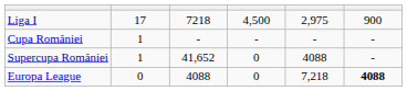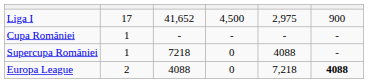 <table class="wikitable sortable" style="text-align: center;">
 <tr>
 <th></th>
 <th style="width:70px;"></th>
 <th style="width:70px;"></th>
 <th style="width:70px;"></th>
 <th style="width:70px;"></th>
 <th style="width:70px;"></th>
 </tr>
 <tr>
 <td align=left><a href='#'>Liga I</a></td>
 <td>17</td>
-<td>7218</td>
+<td>41,652</td>
 <td>4,500</td>
 <td>2,975</td>
 <td>900</td>
 </tr>
 <tr>
 <td align=left><a href='#'>Cupa României</a></td>
 <td>1</td>
 <td>-</td>
 <td>-</td>
 <td>-</td>
 <td>-</td>
 </tr>
 <tr>
 <td align=left><a href='#'>Supercupa României</a></td>
 <td>1</td>
-<td>41,652</td>
+<td>7218</td>
 <td>0</td>
 <td>4088</td>
 <td>-</td>
 </tr>
 <tr>
 <td align=left><a href='#'>Europa League</a></td>
-<td>0</td>
+<td>2</td>
 <td>4088</td>
 <td>0</td>
 <td>7,218</td>
 <td><strong>4088</strong></td>
 </tr>
 </table>
